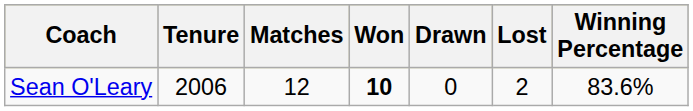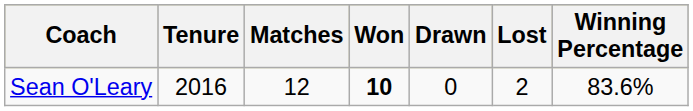 <table class="wikitable" style="text-align: center;">
 <tr bgcolor=#bdb76b>
 <th>Coach</th>
 <th>Tenure</th>
 <th>Matches</th>
 <th>Won</th>
 <th>Drawn</th>
 <th>Lost</th>
 <th>Winning <br> Percentage</th>
 </tr>
 <tr>
 <td><a href='#'>Sean O'Leary</a></td>
-<td>2006</td>
+<td>2016</td>
 <td>12</td>
 <td><strong>10</strong></td>
 <td>0</td>
 <td>2</td>
 <td>83.6%</td>
 </tr>
 </table>
